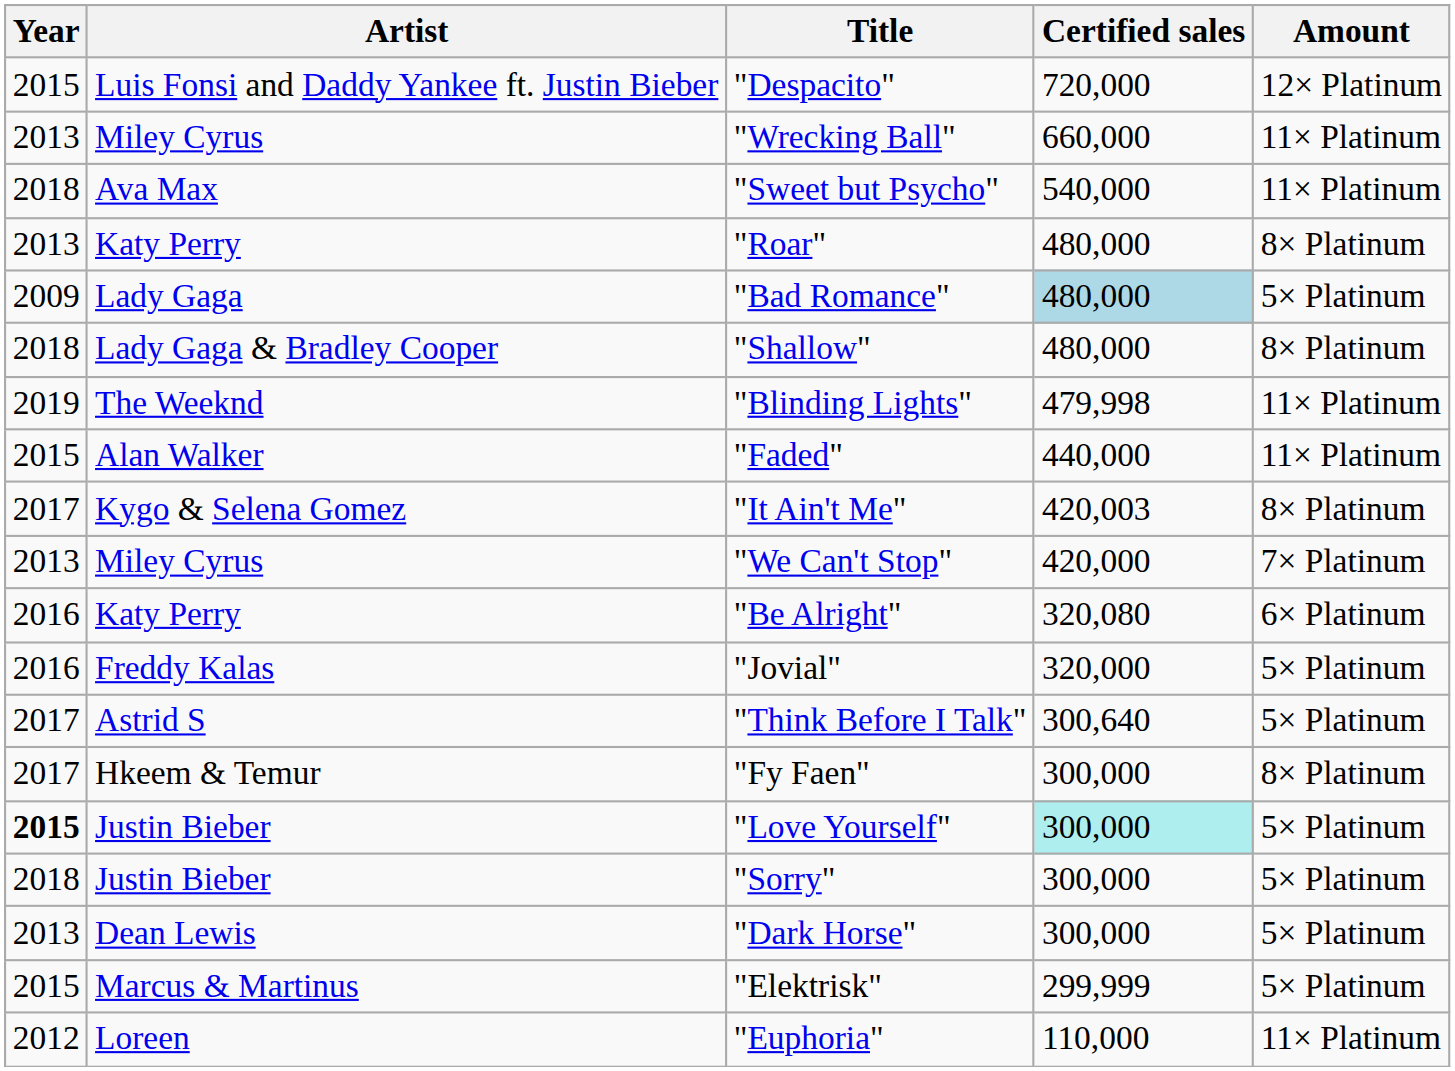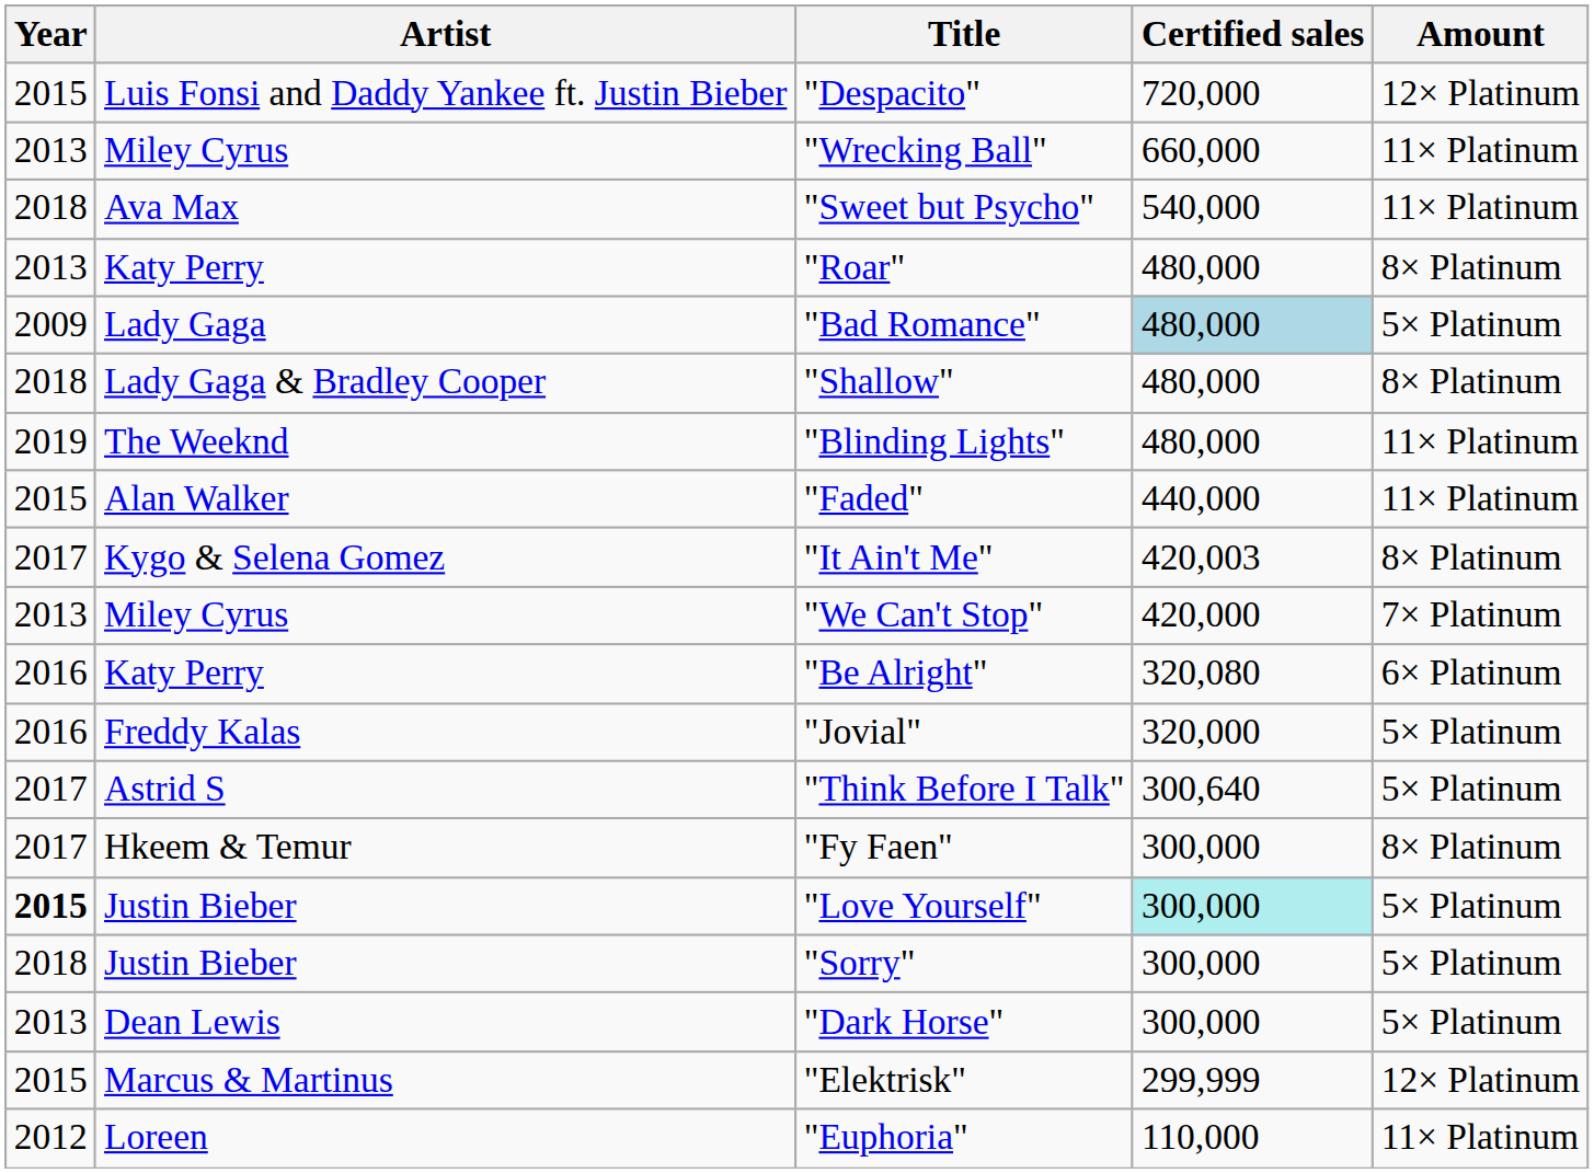 <table class="wikitable">
 <tr>
 <th>Year</th>
 <th>Artist</th>
 <th>Title</th>
 <th>Certified sales</th>
 <th>Amount</th>
 </tr>
 <tr>
 <td>2015</td>
 <td><a href='#'>Luis Fonsi</a> and <a href='#'>Daddy Yankee</a> ft. <a href='#'>Justin Bieber</a></td>
 <td>"<a href='#'>Despacito</a>"</td>
 <td>720,000</td>
 <td>12× Platinum</td>
 </tr>
 <tr>
 <td>2013</td>
 <td><a href='#'>Miley Cyrus</a></td>
 <td>"<a href='#'>Wrecking Ball</a>"</td>
 <td>660,000</td>
 <td>11× Platinum</td>
 </tr>
 <tr>
 <td>2018</td>
 <td><a href='#'>Ava Max</a></td>
 <td>"<a href='#'>Sweet but Psycho</a>"</td>
 <td>540,000</td>
 <td>11× Platinum</td>
 </tr>
 <tr>
 <td>2013</td>
 <td><a href='#'>Katy Perry</a></td>
 <td>"<a href='#'>Roar</a>"</td>
 <td>480,000</td>
 <td>8× Platinum</td>
 </tr>
 <tr>
 <td>2009</td>
 <td><a href='#'>Lady Gaga</a></td>
 <td>"<a href='#'>Bad Romance</a>"</td>
 <td style="background: lightblue;">480,000</td>
 <td>5× Platinum</td>
 </tr>
 <tr>
 <td>2018</td>
 <td><a href='#'>Lady Gaga</a> & <a href='#'>Bradley Cooper</a></td>
 <td>"<a href='#'>Shallow</a>"</td>
 <td>480,000</td>
 <td>8× Platinum</td>
 </tr>
 <tr>
 <td>2019</td>
 <td><a href='#'>The Weeknd</a></td>
 <td>"<a href='#'>Blinding Lights</a>"</td>
-<td>479,998</td>
+<td>480,000</td>
 <td>11× Platinum</td>
 </tr>
 <tr>
 <td>2015</td>
 <td><a href='#'>Alan Walker</a></td>
 <td>"<a href='#'>Faded</a>"</td>
 <td>440,000</td>
 <td>11× Platinum</td>
 </tr>
 <tr>
 <td>2017</td>
 <td><a href='#'>Kygo</a> & <a href='#'>Selena Gomez</a></td>
 <td>"<a href='#'>It Ain't Me</a>"</td>
 <td>420,003</td>
 <td>8× Platinum</td>
 </tr>
 <tr>
 <td>2013</td>
 <td><a href='#'>Miley Cyrus</a></td>
 <td>"<a href='#'>We Can't Stop</a>"</td>
 <td>420,000</td>
 <td>7× Platinum</td>
 </tr>
 <tr>
 <td>2016</td>
 <td><a href='#'>Katy Perry</a></td>
 <td>"<a href='#'>Be Alright</a>"</td>
 <td>320,080</td>
 <td>6× Platinum</td>
 </tr>
 <tr>
 <td>2016</td>
 <td><a href='#'>Freddy Kalas</a></td>
 <td>"Jovial"</td>
 <td>320,000</td>
 <td>5× Platinum</td>
 </tr>
 <tr>
 <td>2017</td>
 <td><a href='#'>Astrid S</a></td>
 <td>"<a href='#'>Think Before I Talk</a>"</td>
 <td>300,640</td>
 <td>5× Platinum</td>
 </tr>
 <tr>
 <td>2017</td>
 <td>Hkeem & Temur</td>
 <td>"Fy Faen"</td>
 <td>300,000</td>
 <td>8× Platinum</td>
 </tr>
 <tr>
 <td><strong>2015</strong></td>
 <td><a href='#'>Justin Bieber</a></td>
 <td>"<a href='#'>Love Yourself</a>"</td>
 <td style="background: paleturquoise;">300,000</td>
 <td>5× Platinum</td>
 </tr>
 <tr>
 <td>2018</td>
 <td><a href='#'>Justin Bieber</a></td>
 <td>"<a href='#'>Sorry</a>"</td>
 <td>300,000</td>
 <td>5× Platinum</td>
 </tr>
 <tr>
 <td>2013</td>
 <td><a href='#'>Dean Lewis</a></td>
 <td>"<a href='#'>Dark Horse</a>"</td>
 <td>300,000</td>
 <td>5× Platinum</td>
 </tr>
 <tr>
 <td>2015</td>
 <td><a href='#'>Marcus & Martinus</a></td>
 <td>"Elektrisk"</td>
 <td>299,999</td>
-<td>5× Platinum</td>
+<td>12× Platinum</td>
 </tr>
 <tr>
 <td>2012</td>
 <td><a href='#'>Loreen</a></td>
 <td>"<a href='#'>Euphoria</a>"</td>
 <td>110,000</td>
 <td>11× Platinum</td>
 </tr>
 </table>
